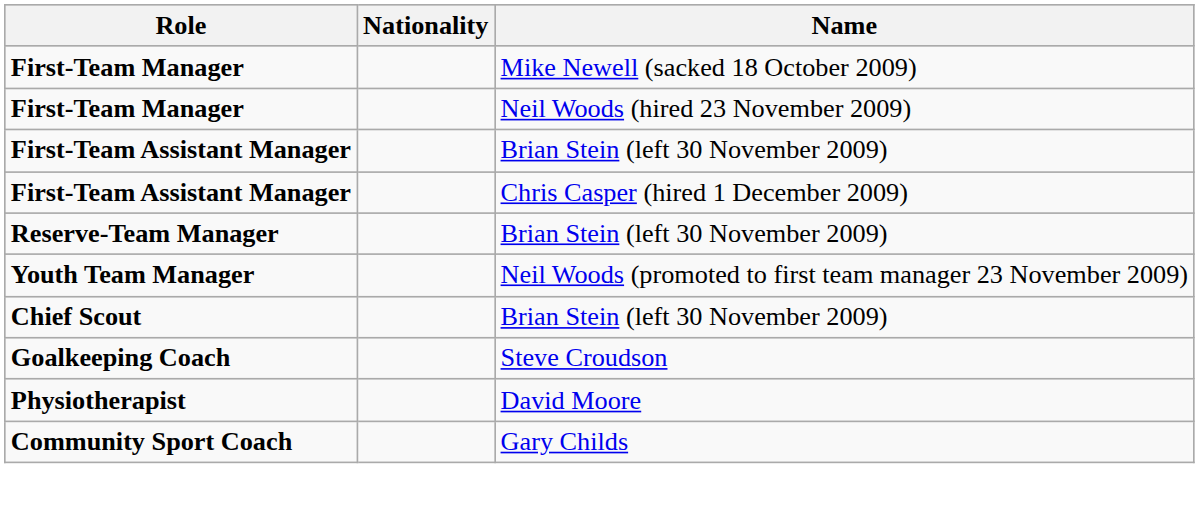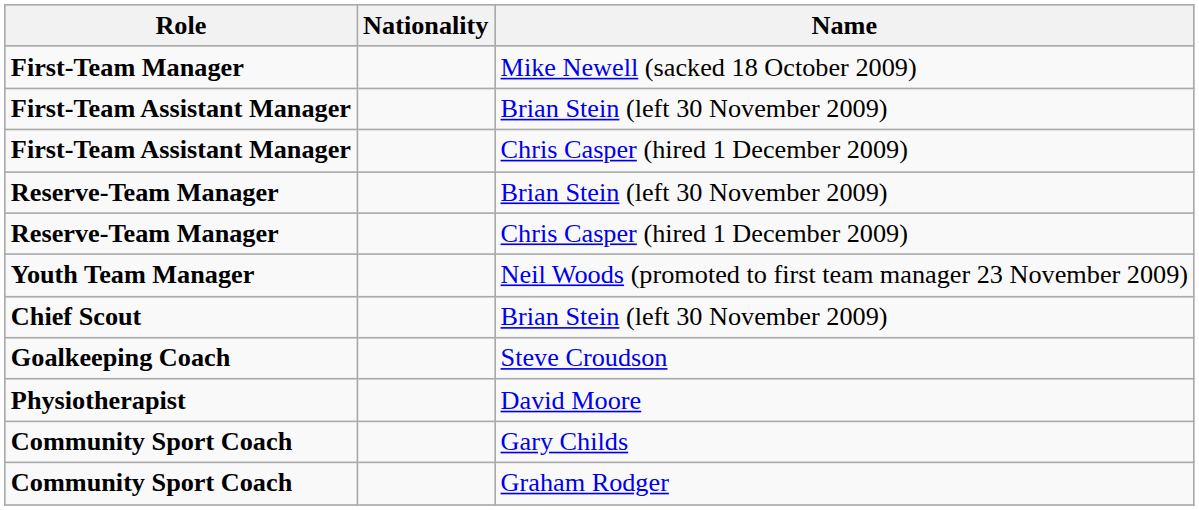 <table class="wikitable" style="text-align: left">
 <tr>
 <th>Role</th>
 <th>Nationality</th>
 <th>Name</th>
 </tr>
 <tr>
 <td><strong>First-Team Manager</strong></td>
 <td></td>
 <td><a href='#'>Mike Newell</a> (sacked 18 October 2009)</td>
-</tr>
-<tr>
-<td><strong>First-Team Manager</strong></td>
-<td></td>
-<td><a href='#'>Neil Woods</a> (hired 23 November 2009)</td>
 </tr>
 <tr>
 <td><strong>First-Team Assistant Manager</strong></td>
 <td></td>
 <td><a href='#'>Brian Stein</a> (left 30 November 2009)</td>
 </tr>
 <tr>
 <td><strong>First-Team Assistant Manager</strong></td>
 <td></td>
 <td><a href='#'>Chris Casper</a> (hired 1 December 2009)</td>
 </tr>
 <tr>
 <td><strong>Reserve-Team Manager</strong></td>
 <td></td>
 <td><a href='#'>Brian Stein</a> (left 30 November 2009)</td>
+</tr>
+<tr>
+<td><strong>Reserve-Team Manager</strong></td>
+<td></td>
+<td><a href='#'>Chris Casper</a> (hired 1 December 2009)</td>
 </tr>
 <tr>
 <td><strong>Youth Team Manager</strong></td>
 <td></td>
 <td><a href='#'>Neil Woods</a> (promoted to first team manager 23 November 2009)</td>
 </tr>
 <tr>
 <td><strong>Chief Scout</strong></td>
 <td></td>
 <td><a href='#'>Brian Stein</a> (left 30 November 2009)</td>
 </tr>
 <tr>
 <td><strong>Goalkeeping Coach</strong></td>
 <td></td>
 <td><a href='#'>Steve Croudson</a></td>
 </tr>
 <tr>
 <td><strong>Physiotherapist</strong></td>
 <td></td>
 <td><a href='#'>David Moore</a></td>
 </tr>
 <tr>
 <td><strong>Community Sport Coach</strong></td>
 <td></td>
 <td><a href='#'>Gary Childs</a></td>
 </tr>
+<tr>
+<td><strong>Community Sport Coach</strong></td>
+<td></td>
+<td><a href='#'>Graham Rodger</a></td>
+</tr>
 </table>
